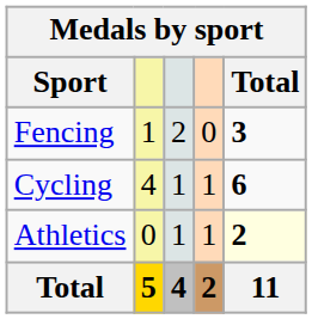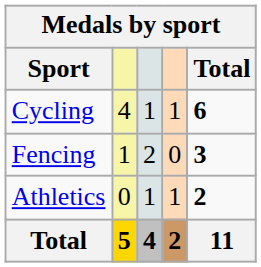 <table class="wikitable" style="font-size:85%; float:right;">
 <tr style="background:#efefef;">
 <th colspan=5>Medals by sport</th>
 </tr>
 <tr>
 <th>Sport</th>
 <td bgcolor=F7F6A8></td>
 <td bgcolor=DCE5E5></td>
 <td bgcolor=FFDAB9></td>
 <th>Total</th>
 </tr>
 <tr>
+<td><a href='#'>Cycling</a></td>
+<td bgcolor=F7F6A8>4</td>
+<td bgcolor=DCE5E5>1</td>
+<td bgcolor=FFDAB9>1</td>
+<td><strong>6</strong></td>
+</tr>
+<tr>
 <td><a href='#'>Fencing</a></td>
 <td bgcolor=F7F6A8>1</td>
 <td bgcolor=DCE5E5>2</td>
 <td bgcolor=FFDAB9>0</td>
 <td><strong>3</strong></td>
 </tr>
 <tr>
-<td><a href='#'>Cycling</a></td>
-<td bgcolor=F7F6A8>4</td>
-<td bgcolor=DCE5E5>1</td>
-<td bgcolor=FFDAB9>1</td>
-<td><strong>6</strong></td>
-</tr>
-<tr>
 <td><a href='#'>Athletics</a></td>
 <td bgcolor=F7F6A8>0</td>
 <td bgcolor=DCE5E5>1</td>
 <td bgcolor=FFDAB9>1</td>
-<td style="background: lightyellow;"><strong>2</strong></td>
+<td><strong>2</strong></td>
 </tr>
 <tr>
 <th>Total</th>
 <th style=background:gold>5</th>
 <th style=background:silver>4</th>
 <th style=background:#c96>2</th>
 <th>11</th>
 </tr>
 </table>
